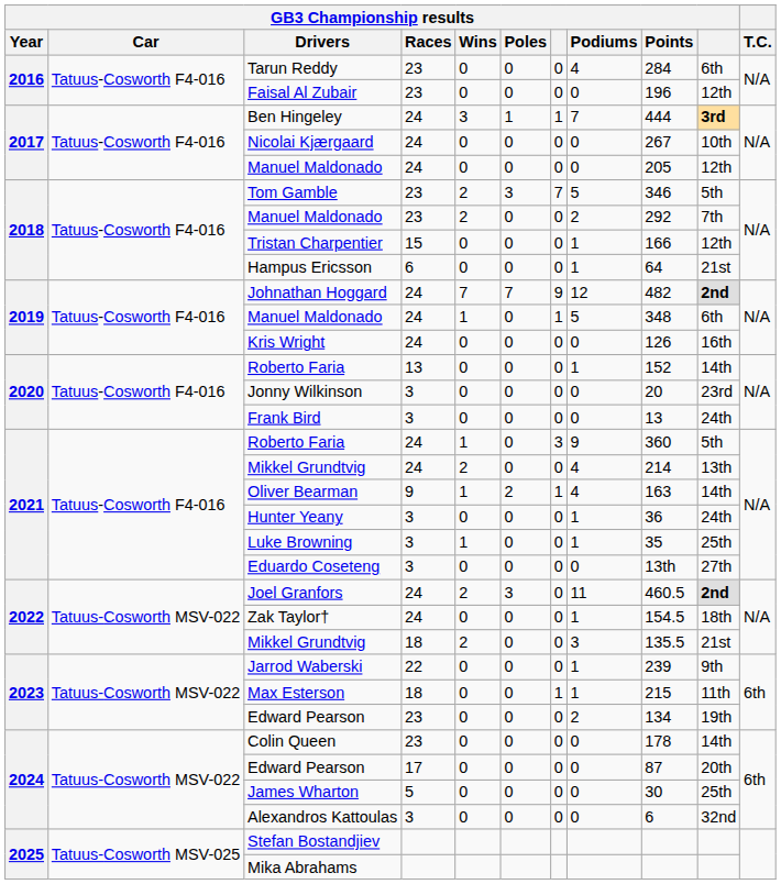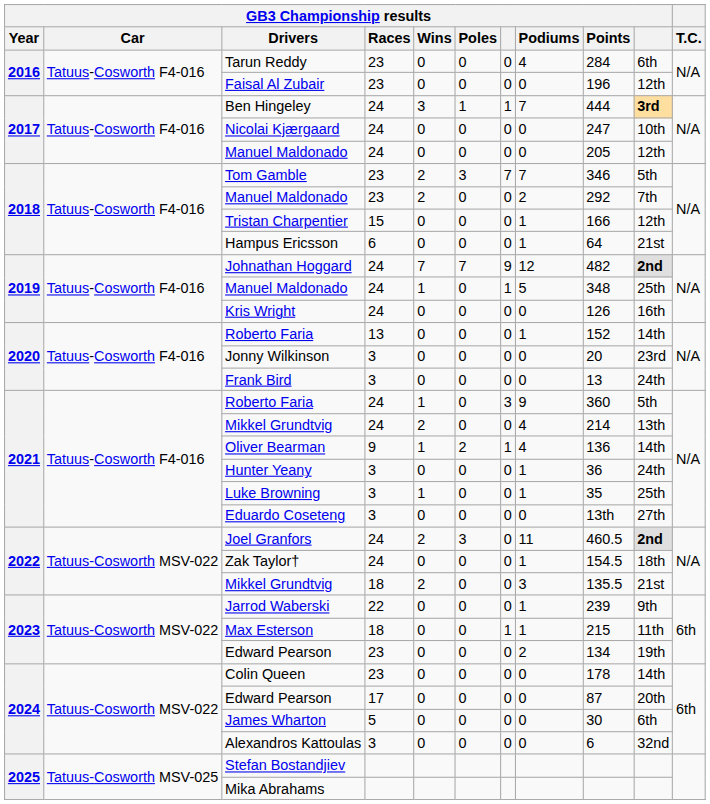 <table class="wikitable" style="font-size:85%">
 <tr>
 <th colspan="10"><a href='#'>GB3 Championship</a> results</th>
 <th></th>
 </tr>
 <tr>
 <th>Year</th>
 <th>Car</th>
 <th>Drivers</th>
 <th>Races</th>
 <th>Wins</th>
 <th>Poles</th>
 <th></th>
 <th>Podiums</th>
 <th>Points</th>
 <th></th>
 <th>T.C.</th>
 </tr>
 <tr>
 <th rowspan=2><a href='#'>2016</a></th>
 <td rowspan=2><a href='#'>Tatuus</a>-<a href='#'>Cosworth</a> F4-016</td>
 <td> Tarun Reddy</td>
 <td>23</td>
 <td>0</td>
 <td>0</td>
 <td>0</td>
 <td>4</td>
 <td>284</td>
 <td>6th</td>
 <td rowspan="2">N/A</td>
 </tr>
 <tr>
 <td> <a href='#'>Faisal Al Zubair</a></td>
 <td>23</td>
 <td>0</td>
 <td>0</td>
 <td>0</td>
 <td>0</td>
 <td>196</td>
 <td>12th</td>
 </tr>
 <tr>
 <th rowspan="3"><a href='#'>2017</a></th>
 <td rowspan="3"><a href='#'>Tatuus</a>-<a href='#'>Cosworth</a> F4-016</td>
 <td> Ben Hingeley</td>
 <td>24</td>
 <td>3</td>
 <td>1</td>
 <td>1</td>
 <td>7</td>
 <td>444</td>
 <td style="background:#FFDF9F;"><strong>3rd</strong></td>
 <td rowspan="3">N/A</td>
 </tr>
 <tr>
 <td> <a href='#'>Nicolai Kjærgaard</a></td>
 <td>24</td>
 <td>0</td>
 <td>0</td>
 <td>0</td>
 <td>0</td>
-<td>267</td>
+<td>247</td>
 <td>10th</td>
 </tr>
 <tr>
 <td> <a href='#'>Manuel Maldonado</a></td>
 <td>24</td>
 <td>0</td>
 <td>0</td>
 <td>0</td>
 <td>0</td>
 <td>205</td>
 <td>12th</td>
 </tr>
 <tr>
 <th rowspan="4"><a href='#'>2018</a></th>
 <td rowspan="4"><a href='#'>Tatuus</a>-<a href='#'>Cosworth</a> F4-016</td>
 <td> <a href='#'>Tom Gamble</a></td>
 <td>23</td>
 <td>2</td>
 <td>3</td>
 <td>7</td>
-<td>5</td>
+<td>7</td>
 <td>346</td>
 <td>5th</td>
 <td rowspan="4">N/A</td>
 </tr>
 <tr>
 <td> <a href='#'>Manuel Maldonado</a></td>
 <td>23</td>
 <td>2</td>
 <td>0</td>
 <td>0</td>
 <td>2</td>
 <td>292</td>
 <td>7th</td>
 </tr>
 <tr>
 <td> <a href='#'>Tristan Charpentier</a></td>
 <td>15</td>
 <td>0</td>
 <td>0</td>
 <td>0</td>
 <td>1</td>
 <td>166</td>
 <td>12th</td>
 </tr>
 <tr>
 <td> Hampus Ericsson</td>
 <td>6</td>
 <td>0</td>
 <td>0</td>
 <td>0</td>
 <td>1</td>
 <td>64</td>
 <td>21st</td>
 </tr>
 <tr>
 <th rowspan=3><a href='#'>2019</a></th>
 <td rowspan=3><a href='#'>Tatuus</a>-<a href='#'>Cosworth</a> F4-016</td>
 <td> <a href='#'>Johnathan Hoggard</a></td>
 <td>24</td>
 <td>7</td>
 <td>7</td>
 <td>9</td>
 <td>12</td>
 <td>482</td>
 <td style="background:#DFDFDF;"><strong>2nd</strong></td>
 <td rowspan="3">N/A</td>
 </tr>
 <tr>
 <td> <a href='#'>Manuel Maldonado</a></td>
 <td>24</td>
 <td>1</td>
 <td>0</td>
 <td>1</td>
 <td>5</td>
 <td>348</td>
-<td>6th</td>
+<td>25th</td>
 </tr>
 <tr>
 <td> <a href='#'>Kris Wright</a></td>
 <td>24</td>
 <td>0</td>
 <td>0</td>
 <td>0</td>
 <td>0</td>
 <td>126</td>
 <td>16th</td>
 </tr>
 <tr>
 <th rowspan=3><a href='#'>2020</a></th>
 <td rowspan=3><a href='#'>Tatuus</a>-<a href='#'>Cosworth</a> F4-016</td>
 <td> <a href='#'>Roberto Faria</a></td>
 <td>13</td>
 <td>0</td>
 <td>0</td>
 <td>0</td>
 <td>1</td>
 <td>152</td>
 <td>14th</td>
 <td rowspan="3">N/A</td>
 </tr>
 <tr>
 <td> Jonny Wilkinson</td>
 <td>3</td>
 <td>0</td>
 <td>0</td>
 <td>0</td>
 <td>0</td>
 <td>20</td>
 <td>23rd</td>
 </tr>
 <tr>
 <td> <a href='#'>Frank Bird</a></td>
 <td>3</td>
 <td>0</td>
 <td>0</td>
 <td>0</td>
 <td>0</td>
 <td>13</td>
 <td>24th</td>
 </tr>
 <tr>
 <th rowspan="6"><a href='#'>2021</a></th>
 <td rowspan="6"><a href='#'>Tatuus</a>-<a href='#'>Cosworth</a> F4-016</td>
 <td> <a href='#'>Roberto Faria</a></td>
 <td>24</td>
 <td>1</td>
 <td>0</td>
 <td>3</td>
 <td>9</td>
 <td>360</td>
 <td>5th</td>
 <td rowspan="6">N/A</td>
 </tr>
 <tr>
 <td> <a href='#'>Mikkel Grundtvig</a></td>
 <td>24</td>
 <td>2</td>
 <td>0</td>
 <td>0</td>
 <td>4</td>
 <td>214</td>
 <td>13th</td>
 </tr>
 <tr>
 <td> <a href='#'>Oliver Bearman</a></td>
 <td>9</td>
 <td>1</td>
 <td>2</td>
 <td>1</td>
 <td>4</td>
-<td>163</td>
+<td>136</td>
 <td>14th</td>
 </tr>
 <tr>
 <td> <a href='#'>Hunter Yeany</a></td>
 <td>3</td>
 <td>0</td>
 <td>0</td>
 <td>0</td>
 <td>1</td>
 <td>36</td>
 <td>24th</td>
 </tr>
 <tr>
 <td> <a href='#'>Luke Browning</a></td>
 <td>3</td>
 <td>1</td>
 <td>0</td>
 <td>0</td>
 <td>1</td>
 <td>35</td>
 <td>25th</td>
 </tr>
 <tr>
 <td> <a href='#'>Eduardo Coseteng</a></td>
 <td>3</td>
 <td>0</td>
 <td>0</td>
 <td>0</td>
 <td>0</td>
 <td>13th</td>
 <td>27th</td>
 </tr>
 <tr>
 <th rowspan="3"><a href='#'>2022</a></th>
 <td rowspan="3"><a href='#'>Tatuus-</a><a href='#'>Cosworth</a> MSV-022</td>
 <td> <a href='#'>Joel Granfors</a></td>
 <td>24</td>
 <td>2</td>
 <td>3</td>
 <td>0</td>
 <td>11</td>
 <td>460.5</td>
 <td style="background:#DFDFDF;"><strong>2nd</strong></td>
 <td rowspan="3">N/A</td>
 </tr>
 <tr>
 <td> Zak Taylor†</td>
 <td>24</td>
 <td>0</td>
 <td>0</td>
 <td>0</td>
 <td>1</td>
 <td>154.5</td>
 <td>18th</td>
 </tr>
 <tr>
 <td> <a href='#'>Mikkel Grundtvig</a></td>
 <td>18</td>
 <td>2</td>
 <td>0</td>
 <td>0</td>
 <td>3</td>
 <td>135.5</td>
 <td>21st</td>
 </tr>
 <tr>
 <th rowspan="3"><a href='#'>2023</a></th>
 <td rowspan="3"><a href='#'>Tatuus-</a><a href='#'>Cosworth</a> MSV-022</td>
 <td> <a href='#'>Jarrod Waberski</a></td>
 <td>22</td>
 <td>0</td>
 <td>0</td>
 <td>0</td>
 <td>1</td>
 <td>239</td>
 <td>9th</td>
 <td rowspan="3">6th</td>
 </tr>
 <tr>
 <td> <a href='#'>Max Esterson</a></td>
 <td>18</td>
 <td>0</td>
 <td>0</td>
 <td>1</td>
 <td>1</td>
 <td>215</td>
 <td>11th</td>
 </tr>
 <tr>
 <td> Edward Pearson</td>
 <td>23</td>
 <td>0</td>
 <td>0</td>
 <td>0</td>
 <td>2</td>
 <td>134</td>
 <td>19th</td>
 </tr>
 <tr>
 <th rowspan="4"><a href='#'>2024</a></th>
 <td rowspan="4"><a href='#'>Tatuus-</a><a href='#'>Cosworth</a> MSV-022</td>
 <td> Colin Queen</td>
 <td>23</td>
 <td>0</td>
 <td>0</td>
 <td>0</td>
 <td>0</td>
 <td>178</td>
 <td>14th</td>
 <td rowspan="4">6th</td>
 </tr>
 <tr>
 <td> Edward Pearson</td>
 <td>17</td>
 <td>0</td>
 <td>0</td>
 <td>0</td>
 <td>0</td>
 <td>87</td>
 <td>20th</td>
 </tr>
 <tr>
 <td> <a href='#'>James Wharton</a></td>
 <td>5</td>
 <td>0</td>
 <td>0</td>
 <td>0</td>
 <td>0</td>
 <td>30</td>
-<td>25th</td>
+<td>6th</td>
 </tr>
 <tr>
 <td> Alexandros Kattoulas</td>
 <td>3</td>
 <td>0</td>
 <td>0</td>
 <td>0</td>
 <td>0</td>
 <td>6</td>
 <td>32nd</td>
 </tr>
 <tr>
 <th rowspan="2"><a href='#'>2025</a></th>
 <td rowspan="2"><a href='#'>Tatuus-</a><a href='#'>Cosworth</a> MSV-025</td>
 <td> <a href='#'>Stefan Bostandjiev</a></td>
 <td></td>
 <td></td>
 <td></td>
 <td></td>
 <td></td>
 <td></td>
 <td></td>
 <td rowspan="2"></td>
 </tr>
 <tr>
 <td> Mika Abrahams</td>
 <td></td>
 <td></td>
 <td></td>
 <td></td>
 <td></td>
 <td></td>
 <td></td>
 </tr>
 </table>
